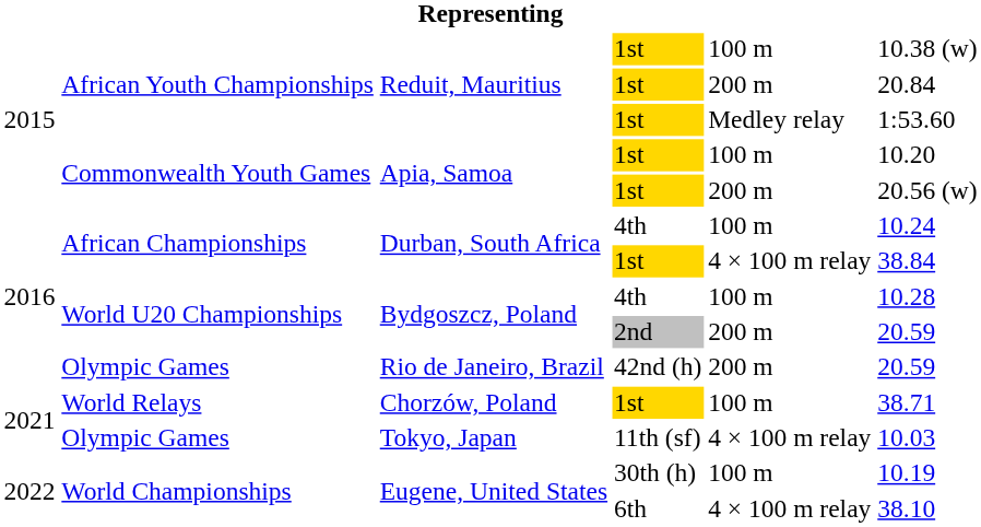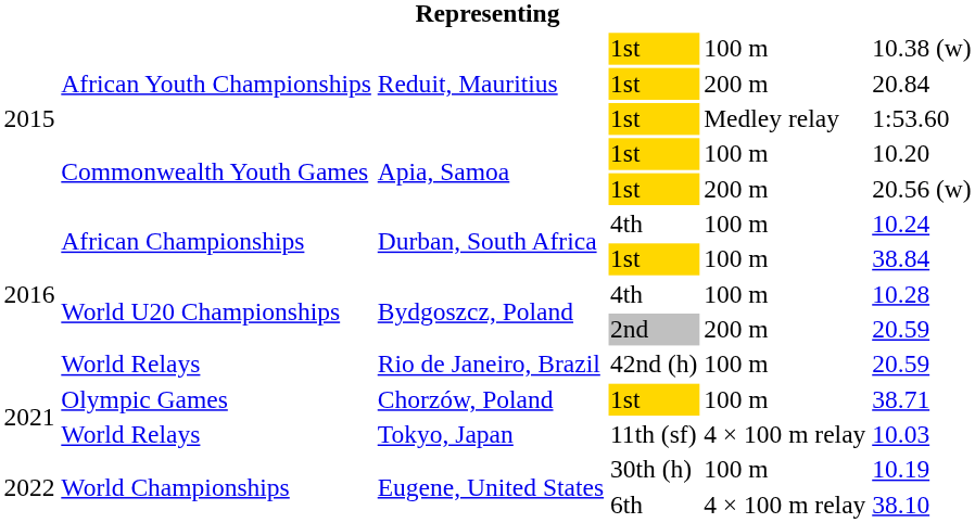 <table>
 <tr>
 <th colspan="6">Representing </th>
 </tr>
 <tr>
 <td rowspan=5>2015</td>
 <td rowspan=3><a href='#'>African Youth Championships</a></td>
 <td rowspan=3><a href='#'>Reduit, Mauritius</a></td>
 <td bgcolor=gold>1st</td>
 <td>100 m</td>
 <td>10.38 (w)</td>
 </tr>
 <tr>
 <td bgcolor=gold>1st</td>
 <td>200 m</td>
 <td>20.84</td>
 </tr>
 <tr>
 <td bgcolor=gold>1st</td>
 <td>Medley relay</td>
 <td>1:53.60</td>
 </tr>
 <tr>
 <td rowspan=2><a href='#'>Commonwealth Youth Games</a></td>
 <td rowspan=2><a href='#'>Apia, Samoa</a></td>
 <td bgcolor=gold>1st</td>
 <td>100 m</td>
 <td>10.20</td>
 </tr>
 <tr>
 <td bgcolor=gold>1st</td>
 <td>200 m</td>
 <td>20.56 (w)</td>
 </tr>
 <tr>
 <td rowspan=5>2016</td>
 <td rowspan=2><a href='#'>African Championships</a></td>
 <td rowspan=2><a href='#'>Durban, South Africa</a></td>
 <td>4th</td>
 <td>100 m</td>
 <td><a href='#'>10.24</a></td>
 </tr>
 <tr>
 <td bgcolor=gold>1st</td>
-<td>4 × 100 m relay</td>
+<td>100 m</td>
 <td><a href='#'>38.84</a></td>
 </tr>
 <tr>
 <td rowspan=2><a href='#'>World U20 Championships</a></td>
 <td rowspan=2><a href='#'>Bydgoszcz, Poland</a></td>
 <td>4th</td>
 <td>100 m</td>
 <td><a href='#'>10.28</a></td>
 </tr>
 <tr>
 <td bgcolor=silver>2nd</td>
 <td>200 m</td>
 <td><a href='#'>20.59</a></td>
 </tr>
 <tr>
-<td><a href='#'>Olympic Games</a></td>
+<td><a href='#'>World Relays</a></td>
 <td><a href='#'>Rio de Janeiro, Brazil</a></td>
 <td>42nd (h)</td>
-<td>200 m</td>
+<td>100 m</td>
 <td><a href='#'>20.59</a></td>
 </tr>
 <tr>
 <td rowspan=2>2021</td>
-<td><a href='#'>World Relays</a></td>
+<td><a href='#'>Olympic Games</a></td>
 <td><a href='#'>Chorzów, Poland</a></td>
 <td bgcolor=gold>1st</td>
 <td>100 m</td>
 <td><a href='#'>38.71</a></td>
 </tr>
 <tr>
-<td><a href='#'>Olympic Games</a></td>
+<td><a href='#'>World Relays</a></td>
 <td><a href='#'>Tokyo, Japan</a></td>
 <td>11th (sf)</td>
 <td>4 × 100 m relay</td>
 <td><a href='#'>10.03</a></td>
 </tr>
 <tr>
 <td rowspan=2>2022</td>
 <td rowspan=2><a href='#'>World Championships</a></td>
 <td rowspan=2><a href='#'>Eugene, United States</a></td>
 <td>30th (h)</td>
 <td>100 m</td>
 <td><a href='#'>10.19</a></td>
 </tr>
 <tr>
 <td>6th</td>
 <td>4 × 100 m relay</td>
 <td><a href='#'>38.10</a></td>
 </tr>
 </table>
